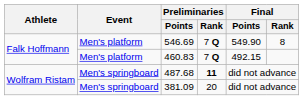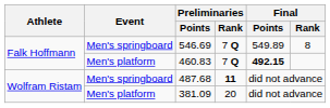 <table class=wikitable style="font-size:90%;">
 <tr>
 <th rowspan="2">Athlete</th>
 <th rowspan="2">Event</th>
 <th colspan="2">Preliminaries</th>
 <th colspan="2">Final</th>
 </tr>
 <tr style="font-size:95%">
 <th>Points</th>
 <th>Rank</th>
 <th>Points</th>
 <th>Rank</th>
 </tr>
 <tr align=center>
 <td align=left  rowspan=2><a href='#'>Falk Hoffmann</a></td>
-<td align=left><a href='#'>Men's platform</a></td>
+<td align=left><a href='#'>Men's springboard</a></td>
 <td>546.69</td>
 <td>7 <strong>Q</strong></td>
-<td>549.90</td>
+<td>549.89</td>
 <td>8</td>
 </tr>
 <tr align=center>
 <td align=left><a href='#'>Men's platform</a></td>
 <td>460.83</td>
 <td>7 <strong>Q</strong></td>
-<td>492.15</td>
+<td><strong>492.15</strong></td>
 <td></td>
 </tr>
 <tr align=center>
 <td align=left  rowspan=2><a href='#'>Wolfram Ristam</a></td>
 <td align=left><a href='#'>Men's springboard</a></td>
 <td>487.68</td>
 <td><strong>11</strong></td>
 <td colspan=2>did not advance</td>
 </tr>
 <tr align=center>
-<td align=left><a href='#'>Men's springboard</a></td>
+<td align=left><a href='#'>Men's platform</a></td>
 <td>381.09</td>
 <td>20</td>
 <td colspan=2>did not advance</td>
 </tr>
 </table>
